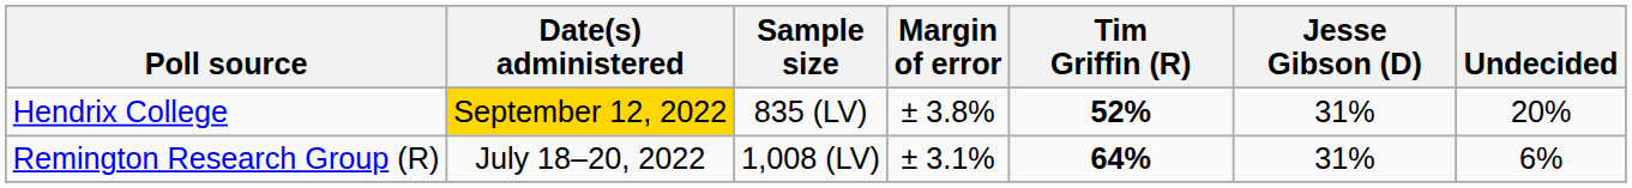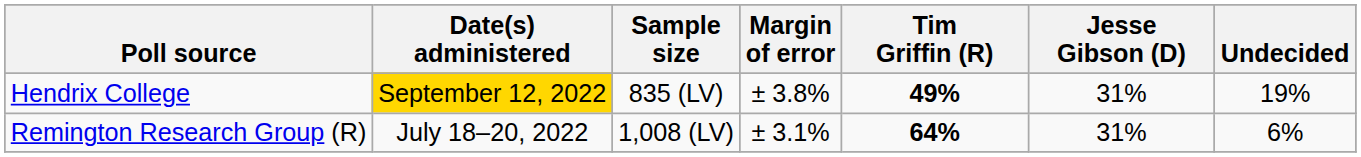 <table class="wikitable" style="font-size:90%;text-align:center;">
 <tr valign="bottom">
 <th>Poll source</th>
 <th>Date(s)<br>administered</th>
 <th>Sample<br>size</th>
 <th>Margin<br>of error</th>
 <th style="width:100px;">Tim<br>Griffin (R)</th>
 <th style="width:100px;">Jesse<br>Gibson (D)</th>
 <th>Undecided</th>
 </tr>
 <tr>
 <td style="text-align:left;"><a href='#'>Hendrix College</a></td>
 <td style="background: gold;">September 12, 2022</td>
 <td>835 (LV)</td>
 <td>± 3.8%</td>
-<td><strong>52%</strong></td>
+<td><strong>49%</strong></td>
 <td>31%</td>
-<td>20%</td>
+<td>19%</td>
 </tr>
 <tr>
 <td style="text-align:left;"><a href='#'>Remington Research Group</a> (R)</td>
 <td>July 18–20, 2022</td>
 <td>1,008 (LV)</td>
 <td>± 3.1%</td>
 <td><strong>64%</strong></td>
 <td>31%</td>
 <td>6%</td>
 </tr>
 </table>
